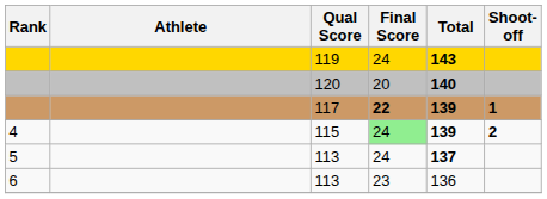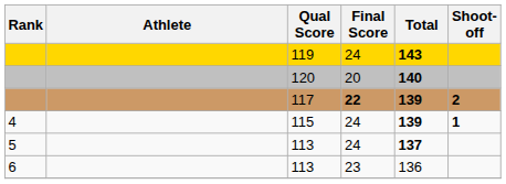 <table class="wikitable" style="font-size:95%" style="width:35em;" style="text-align:center">
 <tr>
 <th>Rank</th>
 <th width=250>Athlete</th>
 <th width=50>Qual Score</th>
 <th width=50>Final Score</th>
 <th width=50>Total</th>
 <th width=40>Shoot-off</th>
 </tr>
 <tr bgcolor=gold>
 <td></td>
 <td align=left></td>
 <td>119</td>
 <td>24</td>
 <td><strong>143</strong></td>
 <td></td>
 </tr>
 <tr bgcolor=silver>
 <td></td>
 <td align=left></td>
 <td>120</td>
 <td>20</td>
 <td><strong>140</strong></td>
 <td></td>
 </tr>
 <tr bgcolor=cc9966>
 <td></td>
 <td align=left></td>
 <td>117</td>
 <td><strong>22</strong></td>
 <td><strong>139</strong></td>
-<td><strong>1</strong></td>
+<td><strong>2</strong></td>
 </tr>
 <tr>
 <td>4</td>
 <td align=left></td>
 <td>115</td>
-<td style="background: lightgreen;">24</td>
+<td>24</td>
 <td><strong>139</strong></td>
-<td><strong>2</strong></td>
+<td><strong>1</strong></td>
 </tr>
 <tr>
 <td>5</td>
 <td align=left></td>
 <td>113</td>
 <td>24</td>
 <td><strong>137<em></td>
 <td></td>
 </tr>
 <tr>
 <td>6</td>
 <td align=left></td>
 <td>113</td>
 <td>23</td>
 <td></strong>136<strong></td>
 <td></td>
 </tr>
 <tr>
 </tr>
 </table>
